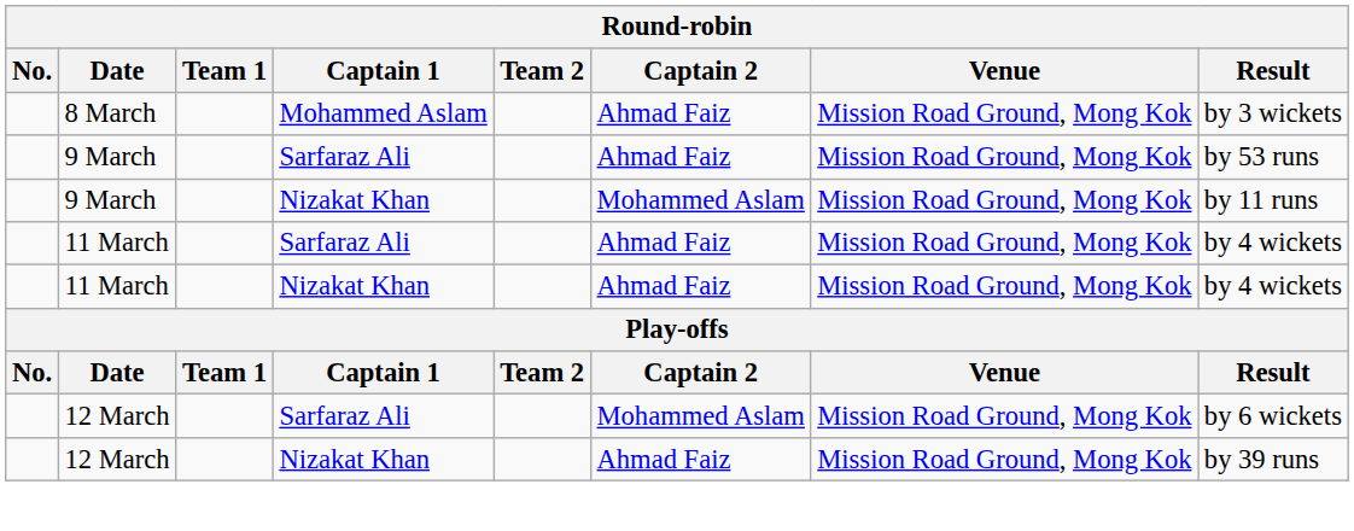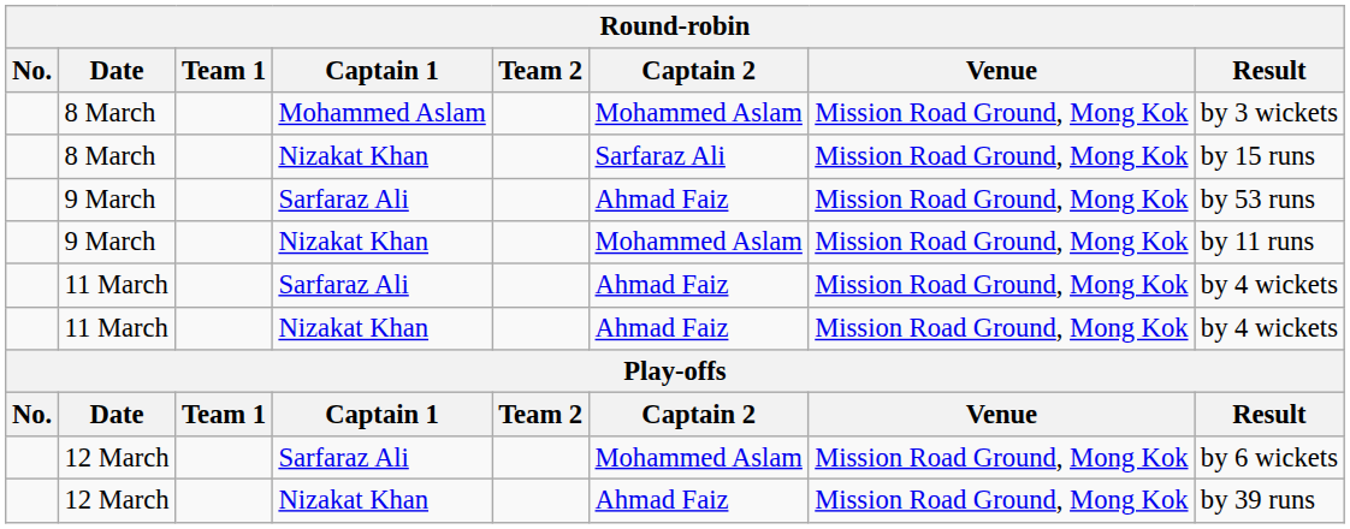 <table class="wikitable">
 <tr>
 <th colspan="8">Round-robin</th>
 </tr>
 <tr>
 <th>No.</th>
 <th>Date</th>
 <th>Team 1</th>
 <th>Captain 1</th>
 <th>Team 2</th>
 <th>Captain 2</th>
 <th>Venue</th>
 <th>Result</th>
 </tr>
 <tr>
 <td></td>
 <td>8 March</td>
 <td></td>
 <td><a href='#'>Mohammed Aslam</a></td>
 <td></td>
-<td><a href='#'>Ahmad Faiz</a></td>
+<td><a href='#'>Mohammed Aslam</a></td>
 <td><a href='#'>Mission Road Ground</a>, <a href='#'>Mong Kok</a></td>
 <td> by 3 wickets</td>
+</tr>
+<tr>
+<td></td>
+<td>8 March</td>
+<td></td>
+<td><a href='#'>Nizakat Khan</a></td>
+<td></td>
+<td><a href='#'>Sarfaraz Ali</a></td>
+<td><a href='#'>Mission Road Ground</a>, <a href='#'>Mong Kok</a></td>
+<td> by 15 runs</td>
 </tr>
 <tr>
 <td></td>
 <td>9 March</td>
 <td></td>
 <td><a href='#'>Sarfaraz Ali</a></td>
 <td></td>
 <td><a href='#'>Ahmad Faiz</a></td>
 <td><a href='#'>Mission Road Ground</a>, <a href='#'>Mong Kok</a></td>
 <td> by 53 runs</td>
 </tr>
 <tr>
 <td></td>
 <td>9 March</td>
 <td></td>
 <td><a href='#'>Nizakat Khan</a></td>
 <td></td>
 <td><a href='#'>Mohammed Aslam</a></td>
 <td><a href='#'>Mission Road Ground</a>, <a href='#'>Mong Kok</a></td>
 <td> by 11 runs</td>
 </tr>
 <tr>
 <td></td>
 <td>11 March</td>
 <td></td>
 <td><a href='#'>Sarfaraz Ali</a></td>
 <td></td>
 <td><a href='#'>Ahmad Faiz</a></td>
 <td><a href='#'>Mission Road Ground</a>, <a href='#'>Mong Kok</a></td>
 <td> by 4 wickets</td>
 </tr>
 <tr>
 <td></td>
 <td>11 March</td>
 <td></td>
 <td><a href='#'>Nizakat Khan</a></td>
 <td></td>
 <td><a href='#'>Ahmad Faiz</a></td>
 <td><a href='#'>Mission Road Ground</a>, <a href='#'>Mong Kok</a></td>
 <td> by 4 wickets</td>
 </tr>
 <tr>
 <th colspan="8">Play-offs</th>
 </tr>
 <tr>
 <th>No.</th>
 <th>Date</th>
 <th>Team 1</th>
 <th>Captain 1</th>
 <th>Team 2</th>
 <th>Captain 2</th>
 <th>Venue</th>
 <th>Result</th>
 </tr>
 <tr>
 <td></td>
 <td>12 March</td>
 <td></td>
 <td><a href='#'>Sarfaraz Ali</a></td>
 <td></td>
 <td><a href='#'>Mohammed Aslam</a></td>
 <td><a href='#'>Mission Road Ground</a>, <a href='#'>Mong Kok</a></td>
 <td> by 6 wickets</td>
 </tr>
 <tr>
 <td></td>
 <td>12 March</td>
 <td></td>
 <td><a href='#'>Nizakat Khan</a></td>
 <td></td>
 <td><a href='#'>Ahmad Faiz</a></td>
 <td><a href='#'>Mission Road Ground</a>, <a href='#'>Mong Kok</a></td>
 <td> by 39 runs</td>
 </tr>
 </table>
